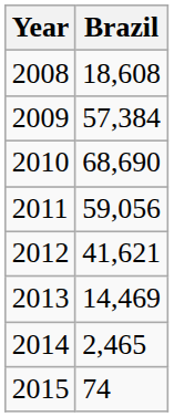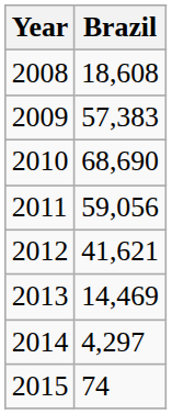 <table class="wikitable">
 <tr>
 <th>Year</th>
 <th>Brazil</th>
 </tr>
 <tr>
 <td>2008</td>
 <td>18,608</td>
 </tr>
 <tr>
 <td>2009</td>
-<td>57,384</td>
+<td>57,383</td>
 </tr>
 <tr>
 <td>2010</td>
 <td>68,690</td>
 </tr>
 <tr>
 <td>2011</td>
 <td>59,056</td>
 </tr>
 <tr>
 <td>2012</td>
 <td>41,621</td>
 </tr>
 <tr>
 <td>2013</td>
 <td>14,469</td>
 </tr>
 <tr>
 <td>2014</td>
-<td>2,465</td>
+<td>4,297</td>
 </tr>
 <tr>
 <td>2015</td>
 <td>74</td>
 </tr>
 </table>
